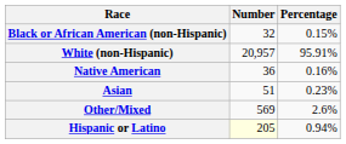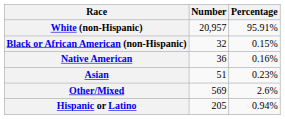 <table class="wikitable" style="text-align:right">
 <tr>
 <th scope="col">Race</th>
 <th scope="col">Number</th>
 <th scope="col">Percentage</th>
 </tr>
 <tr>
+<th scope="row"><a href='#'>White</a> (non-Hispanic)</th>
+<td>20,957</td>
+<td>95.91%</td>
+</tr>
+<tr>
 <th scope="row"><a href='#'>Black or African American</a> (non-Hispanic)</th>
 <td>32</td>
 <td>0.15%</td>
-</tr>
-<tr>
-<th scope="row"><a href='#'>White</a> (non-Hispanic)</th>
-<td>20,957</td>
-<td>95.91%</td>
 </tr>
 <tr>
 <th scope="row"><a href='#'>Native American</a></th>
 <td>36</td>
 <td>0.16%</td>
 </tr>
 <tr>
 <th scope="row"><a href='#'>Asian</a></th>
 <td>51</td>
 <td>0.23%</td>
 </tr>
 <tr>
 <th scope="row"><a href='#'>Other/Mixed</a></th>
 <td>569</td>
 <td>2.6%</td>
 </tr>
 <tr>
 <th scope="row"><a href='#'>Hispanic</a> or <a href='#'>Latino</a></th>
-<td style="background: lightyellow;">205</td>
+<td>205</td>
 <td>0.94%</td>
 </tr>
 </table>
